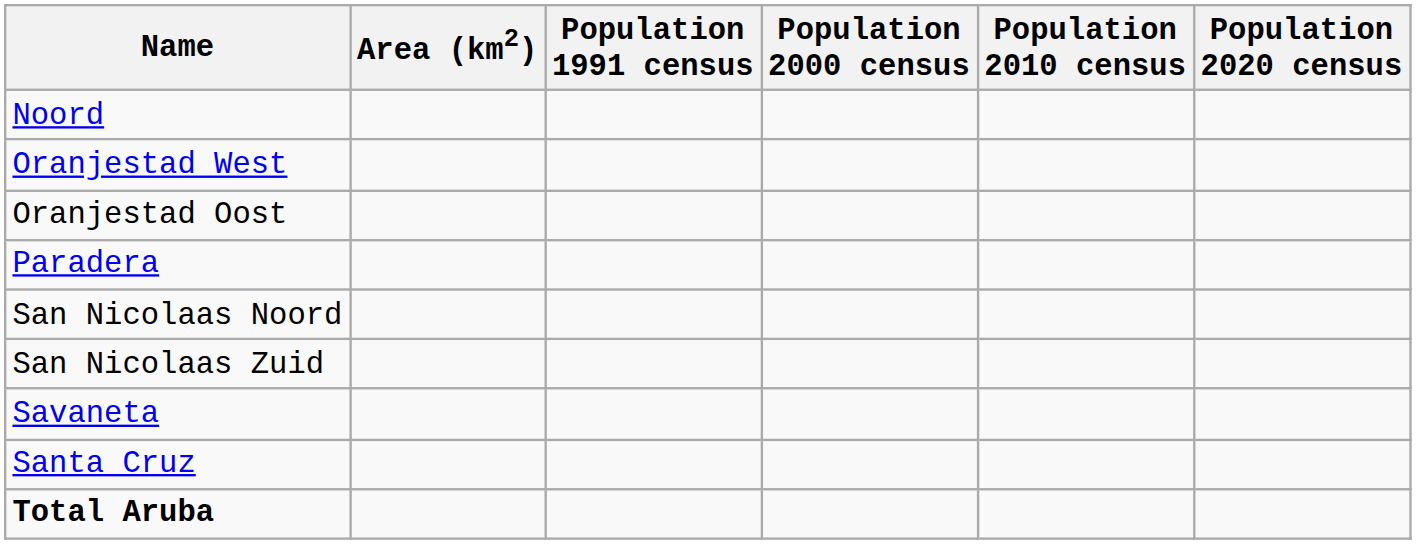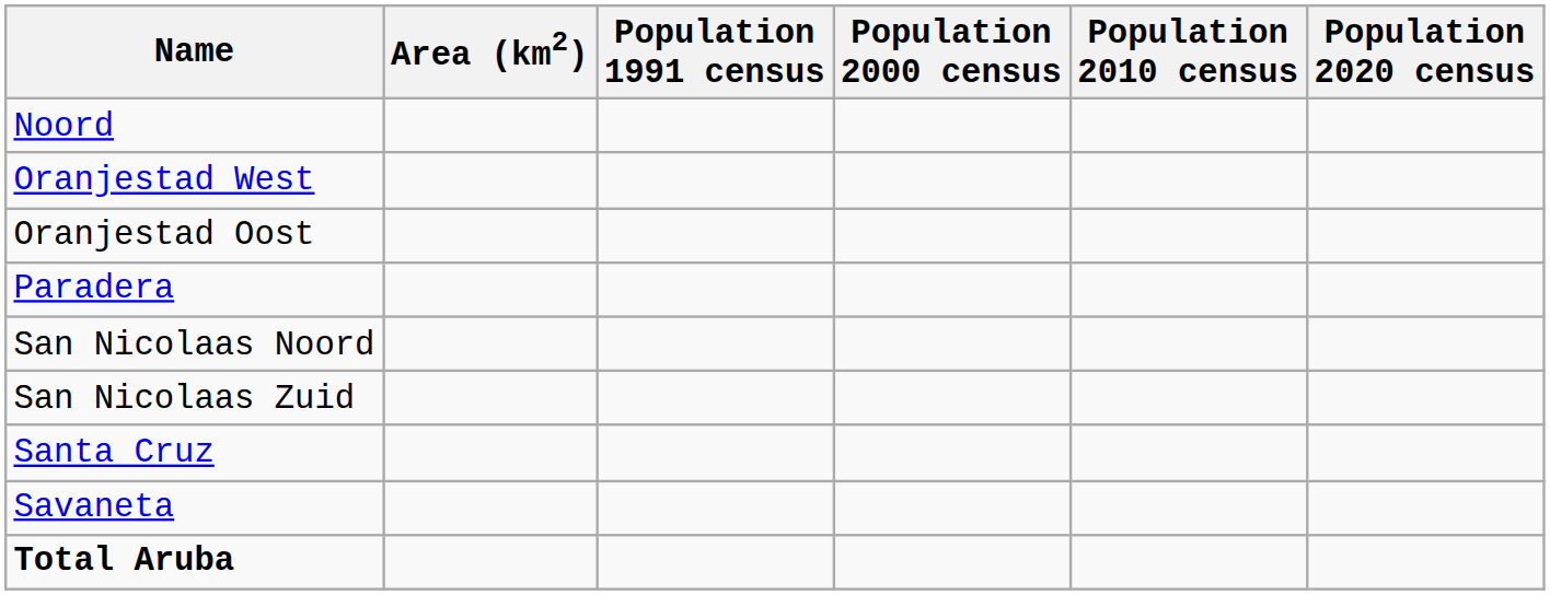 <table class="wikitable sortable" style="margin-bottom: 0;">
 <tr>
 <th>Name</th>
 <th>Area (km<sup>2</sup>)</th>
 <th>Population <br> 1991 census</th>
 <th>Population <br> 2000 census</th>
 <th>Population <br> 2010 census</th>
 <th>Population <br> 2020 census</th>
 </tr>
 <tr>
 <td><a href='#'>Noord</a></td>
 <td></td>
 <td></td>
 <td></td>
 <td></td>
 <td></td>
 </tr>
 <tr>
 <td><a href='#'>Oranjestad West</a></td>
 <td></td>
 <td></td>
 <td></td>
 <td></td>
 <td></td>
 </tr>
 <tr>
 <td>Oranjestad Oost</td>
 <td></td>
 <td></td>
 <td></td>
 <td></td>
 <td></td>
 </tr>
 <tr>
 <td><a href='#'>Paradera</a></td>
 <td></td>
 <td></td>
 <td></td>
 <td></td>
 <td></td>
 </tr>
 <tr>
 <td>San Nicolaas Noord</td>
 <td></td>
 <td></td>
 <td></td>
 <td></td>
 <td></td>
 </tr>
 <tr>
 <td>San Nicolaas Zuid</td>
 <td></td>
 <td></td>
 <td></td>
 <td></td>
 <td></td>
 </tr>
 <tr>
-<td><a href='#'>Savaneta</a></td>
+<td><a href='#'>Santa Cruz</a></td>
 <td></td>
 <td></td>
 <td></td>
 <td></td>
 <td></td>
 </tr>
 <tr>
-<td><a href='#'>Santa Cruz</a></td>
+<td><a href='#'>Savaneta</a></td>
 <td></td>
 <td></td>
 <td></td>
 <td></td>
 <td></td>
 </tr>
 <tr>
 <td><strong>Total Aruba</strong></td>
 <td><strong></strong></td>
 <td><strong></strong></td>
 <td><strong></strong></td>
 <td><strong></strong></td>
 <td><strong></strong></td>
 </tr>
 </table>
